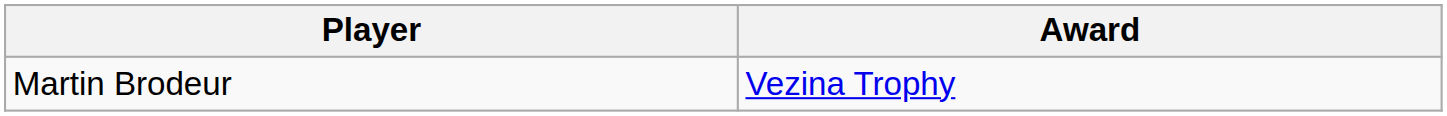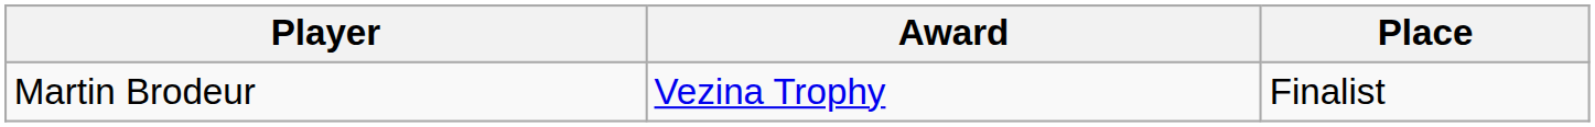 <table class="wikitable" style="width:55%;">
 <tr>
 <th>Player</th>
 <th>Award</th>
+<th>Place</th>
 </tr>
 <tr>
 <td>Martin Brodeur</td>
 <td><a href='#'>Vezina Trophy</a></td>
+<td>Finalist</td>
 </tr>
 </table>
